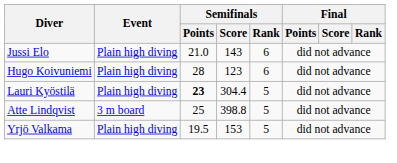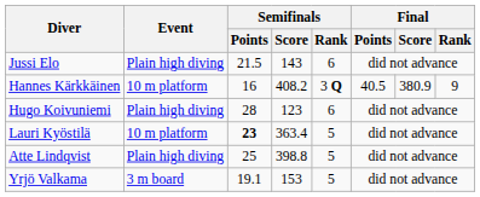 <table class=wikitable style="font-size:90%">
 <tr>
 <th rowspan=2>Diver</th>
 <th rowspan=2>Event</th>
 <th colspan=3>Semifinals</th>
 <th colspan=3>Final</th>
 </tr>
 <tr>
 <th>Points</th>
 <th>Score</th>
 <th>Rank</th>
 <th>Points</th>
 <th>Score</th>
 <th>Rank</th>
 </tr>
 <tr>
 <td><a href='#'>Jussi Elo</a></td>
 <td><a href='#'>Plain high diving</a></td>
-<td align=center>21.0</td>
+<td align=center>21.5</td>
 <td align=center>143</td>
 <td align=center>6</td>
 <td align=center colspan=3>did not advance</td>
+</tr>
+<tr>
+<td><a href='#'>Hannes Kärkkäinen</a></td>
+<td><a href='#'>10 m platform</a></td>
+<td align=center>16</td>
+<td align=center>408.2</td>
+<td align=center>3 <strong>Q</strong></td>
+<td align=center>40.5</td>
+<td align=center>380.9</td>
+<td align=center>9</td>
 </tr>
 <tr>
 <td><a href='#'>Hugo Koivuniemi</a></td>
 <td><a href='#'>Plain high diving</a></td>
 <td align=center>28</td>
 <td align=center>123</td>
 <td align=center>6</td>
 <td align=center colspan=3>did not advance</td>
 </tr>
 <tr>
 <td><a href='#'>Lauri Kyöstilä</a></td>
-<td><a href='#'>Plain high diving</a></td>
+<td><a href='#'>10 m platform</a></td>
 <td align=center><strong>23</strong></td>
-<td align=center>304.4</td>
+<td align=center>363.4</td>
 <td align=center>5</td>
 <td align=center colspan=3>did not advance</td>
 </tr>
 <tr>
 <td><a href='#'>Atte Lindqvist</a></td>
-<td><a href='#'>3 m board</a></td>
+<td><a href='#'>Plain high diving</a></td>
 <td align=center>25</td>
 <td align=center>398.8</td>
 <td align=center>5</td>
 <td align=center colspan=3>did not advance</td>
 </tr>
 <tr>
 <td><a href='#'>Yrjö Valkama</a></td>
-<td><a href='#'>Plain high diving</a></td>
-<td align=center>19.5</td>
+<td><a href='#'>3 m board</a></td>
+<td align=center>19.1</td>
 <td align=center>153</td>
 <td align=center>5</td>
 <td align=center colspan=3>did not advance</td>
 </tr>
 </table>
